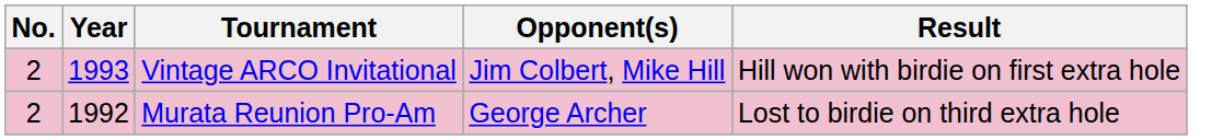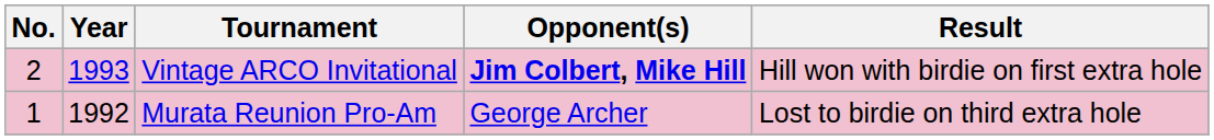 <table class="wikitable" style="font-size:95%;">
 <tr>
 <th>No.</th>
 <th>Year</th>
 <th>Tournament</th>
 <th>Opponent(s)</th>
 <th>Result</th>
 </tr>
 <tr style="background:#F2C1D1;">
 <td align=center>2</td>
 <td><a href='#'>1993</a></td>
 <td><a href='#'>Vintage ARCO Invitational</a></td>
-<td> <a href='#'>Jim Colbert</a>,  <a href='#'>Mike Hill</a></td>
+<td><strong> <a href='#'>Jim Colbert</a>,  <a href='#'>Mike Hill</a></strong></td>
 <td>Hill won with birdie on first extra hole</td>
 </tr>
 <tr style="background:#F2C1D1;">
-<td align=center>2</td>
+<td align=center>1</td>
 <td>1992</td>
 <td><a href='#'>Murata Reunion Pro-Am</a></td>
 <td> <a href='#'>George Archer</a></td>
 <td>Lost to birdie on third extra hole</td>
 </tr>
 </table>
